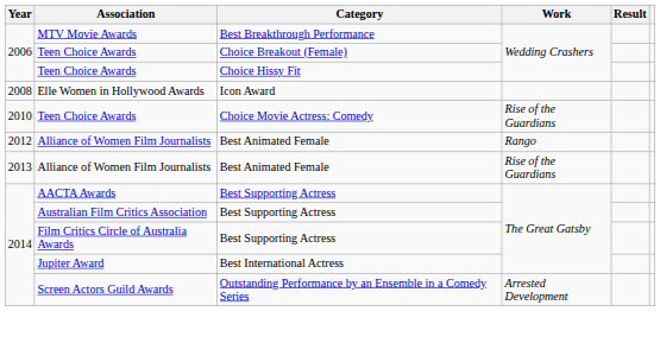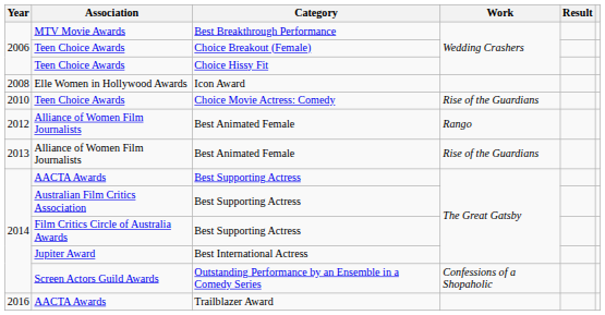 <table class="wikitable sortable">
 <tr>
 <th>Year</th>
 <th>Association</th>
 <th>Category</th>
 <th>Work</th>
 <th>Result</th>
 <th class="unsortable"></th>
 </tr>
 <tr>
 <td rowspan=3>2006</td>
 <td><a href='#'>MTV Movie Awards</a></td>
 <td><a href='#'>Best Breakthrough Performance</a></td>
 <td rowspan="3"><em>Wedding Crashers</em></td>
 <td></td>
 <td></td>
 </tr>
 <tr>
 <td><a href='#'>Teen Choice Awards</a></td>
 <td><a href='#'>Choice Breakout (Female)</a></td>
 <td></td>
 <td></td>
 </tr>
 <tr>
 <td><a href='#'>Teen Choice Awards</a></td>
 <td><a href='#'>Choice Hissy Fit</a></td>
 <td></td>
 <td></td>
 </tr>
 <tr>
 <td>2008</td>
 <td>Elle Women in Hollywood Awards</td>
 <td>Icon Award</td>
 <td></td>
 <td></td>
 <td></td>
 </tr>
 <tr>
 <td>2010</td>
 <td><a href='#'>Teen Choice Awards</a></td>
 <td><a href='#'>Choice Movie Actress: Comedy</a></td>
 <td><em>Rise of the Guardians</em></td>
 <td></td>
 <td></td>
 </tr>
 <tr>
 <td>2012</td>
 <td><a href='#'>Alliance of Women Film Journalists</a></td>
 <td>Best Animated Female</td>
 <td><em>Rango</em></td>
 <td></td>
 <td></td>
 </tr>
 <tr>
 <td>2013</td>
 <td>Alliance of Women Film Journalists</td>
 <td>Best Animated Female</td>
 <td><em>Rise of the Guardians</em></td>
 <td></td>
 <td></td>
 </tr>
 <tr>
 <td rowspan="5">2014</td>
 <td><a href='#'>AACTA Awards</a></td>
 <td><a href='#'>Best Supporting Actress</a></td>
 <td rowspan="4"><em>The Great Gatsby</em></td>
 <td></td>
 <td></td>
 </tr>
 <tr>
 <td><a href='#'>Australian Film Critics Association</a></td>
 <td>Best Supporting Actress</td>
 <td></td>
 <td></td>
 </tr>
 <tr>
 <td><a href='#'>Film Critics Circle of Australia Awards</a></td>
 <td>Best Supporting Actress</td>
 <td></td>
 <td></td>
 </tr>
 <tr>
 <td><a href='#'>Jupiter Award</a></td>
 <td>Best International Actress</td>
 <td></td>
 <td></td>
 </tr>
 <tr>
 <td><a href='#'>Screen Actors Guild Awards</a></td>
 <td><a href='#'>Outstanding Performance by an Ensemble in a Comedy Series</a></td>
-<td><em>Arrested Development</em></td>
+<td><em>Confessions of a Shopaholic</em></td>
+<td></td>
+<td></td>
+</tr>
+<tr>
+<td>2016</td>
+<td><a href='#'>AACTA Awards</a></td>
+<td>Trailblazer Award</td>
+<td></td>
 <td></td>
 <td></td>
 </tr>
 </table>
